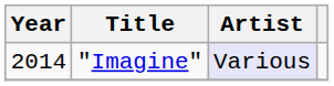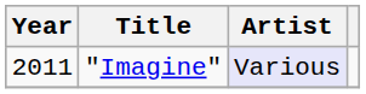 <table class="wikitable">
 <tr>
 <th>Year</th>
 <th>Title</th>
 <th>Artist</th>
 <th></th>
 </tr>
 <tr>
-<td>2014</td>
+<td>2011</td>
 <td>"<a href='#'>Imagine</a>" </td>
 <td style="background: lavender;">Various</td>
 <td style="text-align: center;"></td>
 </tr>
 <tr>
 </tr>
 </table>
